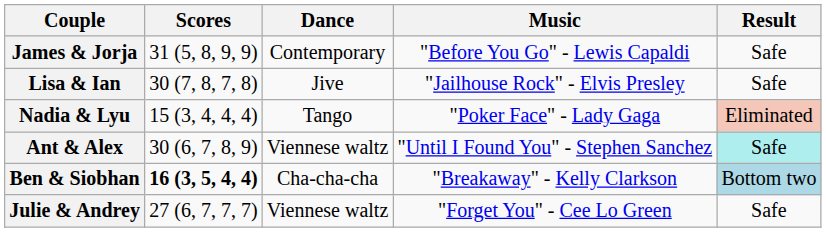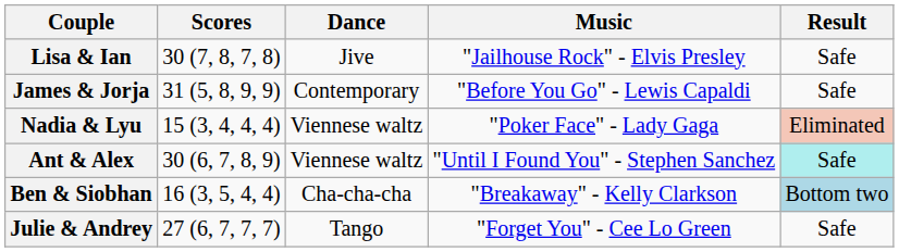 <table class="wikitable sortable" style="text-align:center;">
 <tr>
 <th scope="col">Couple</th>
 <th scope="col">Scores</th>
 <th scope="col" class="unsortable">Dance</th>
 <th scope="col" class="unsortable">Music</th>
 <th scope="col" class="unsortable">Result</th>
 </tr>
 <tr>
+<th scope="row">Lisa & Ian</th>
+<td>30 (7, 8, 7, 8)</td>
+<td>Jive</td>
+<td>"<a href='#'>Jailhouse Rock</a>" - <a href='#'>Elvis Presley</a></td>
+<td>Safe</td>
+</tr>
+<tr>
 <th scope="row">James & Jorja</th>
 <td>31 (5, 8, 9, 9)</td>
 <td>Contemporary</td>
 <td>"<a href='#'>Before You Go</a>" - <a href='#'>Lewis Capaldi</a></td>
 <td>Safe</td>
 </tr>
 <tr>
-<th scope="row">Lisa & Ian</th>
-<td>30 (7, 8, 7, 8)</td>
-<td>Jive</td>
-<td>"<a href='#'>Jailhouse Rock</a>" - <a href='#'>Elvis Presley</a></td>
-<td>Safe</td>
-</tr>
-<tr>
 <th scope="row">Nadia & Lyu</th>
 <td>15 (3, 4, 4, 4)</td>
-<td>Tango</td>
+<td>Viennese waltz</td>
 <td>"<a href='#'>Poker Face</a>" - <a href='#'>Lady Gaga</a></td>
 <td bgcolor="f4c7b8">Eliminated</td>
 </tr>
 <tr>
 <th scope="row">Ant & Alex</th>
 <td>30 (6, 7, 8, 9)</td>
 <td>Viennese waltz</td>
 <td>"<a href='#'>Until I Found You</a>" - <a href='#'>Stephen Sanchez</a></td>
 <td style="background: paleturquoise;">Safe</td>
 </tr>
 <tr>
 <th scope="row">Ben & Siobhan</th>
-<td><strong>16 (3, 5, 4, 4)</strong></td>
+<td>16 (3, 5, 4, 4)</td>
 <td>Cha-cha-cha</td>
 <td>"<a href='#'>Breakaway</a>" - <a href='#'>Kelly Clarkson</a></td>
 <td bgcolor="lightblue">Bottom two</td>
 </tr>
 <tr>
 <th scope="row">Julie & Andrey</th>
 <td>27 (6, 7, 7, 7)</td>
-<td>Viennese waltz</td>
+<td>Tango</td>
 <td>"<a href='#'>Forget You</a>" - <a href='#'>Cee Lo Green</a></td>
 <td>Safe</td>
 </tr>
 </table>
